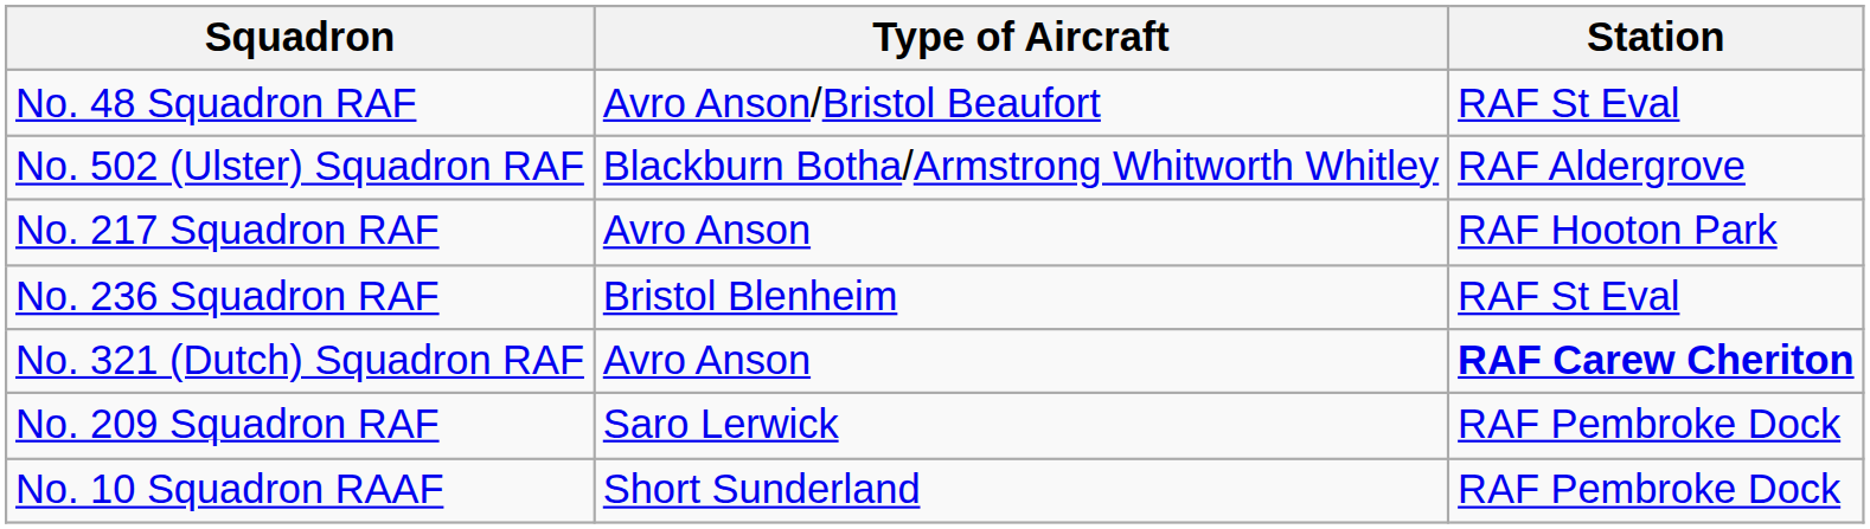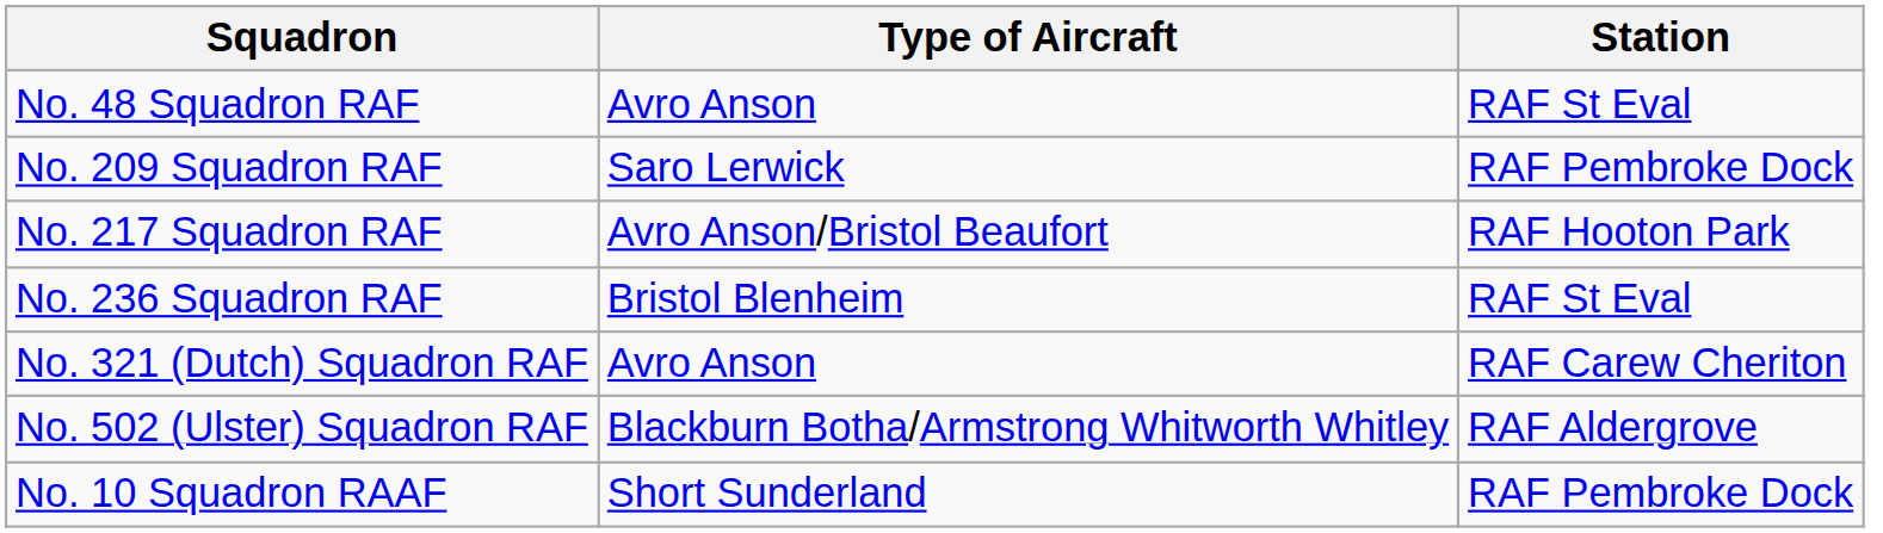 <table class="wikitable">
 <tr>
 <th>Squadron</th>
 <th>Type of Aircraft</th>
 <th>Station</th>
 </tr>
 <tr>
 <td><a href='#'>No. 48 Squadron RAF</a></td>
-<td><a href='#'>Avro Anson</a>/<a href='#'>Bristol Beaufort</a></td>
+<td><a href='#'>Avro Anson</a></td>
 <td><a href='#'>RAF St Eval</a></td>
 </tr>
 <tr>
-<td><a href='#'>No. 502 (Ulster) Squadron RAF</a></td>
-<td><a href='#'>Blackburn Botha</a>/<a href='#'>Armstrong Whitworth Whitley</a></td>
-<td><a href='#'>RAF Aldergrove</a></td>
+<td><a href='#'>No. 209 Squadron RAF</a></td>
+<td><a href='#'>Saro Lerwick</a></td>
+<td><a href='#'>RAF Pembroke Dock</a></td>
 </tr>
 <tr>
 <td><a href='#'>No. 217 Squadron RAF</a></td>
-<td><a href='#'>Avro Anson</a></td>
+<td><a href='#'>Avro Anson</a>/<a href='#'>Bristol Beaufort</a></td>
 <td><a href='#'>RAF Hooton Park</a></td>
 </tr>
 <tr>
 <td><a href='#'>No. 236 Squadron RAF</a></td>
 <td><a href='#'>Bristol Blenheim</a></td>
 <td><a href='#'>RAF St Eval</a></td>
 </tr>
 <tr>
 <td><a href='#'>No. 321 (Dutch) Squadron RAF</a></td>
 <td><a href='#'>Avro Anson</a></td>
-<td><strong><a href='#'>RAF Carew Cheriton</a></strong></td>
+<td><a href='#'>RAF Carew Cheriton</a></td>
 </tr>
 <tr>
-<td><a href='#'>No. 209 Squadron RAF</a></td>
-<td><a href='#'>Saro Lerwick</a></td>
-<td><a href='#'>RAF Pembroke Dock</a></td>
+<td><a href='#'>No. 502 (Ulster) Squadron RAF</a></td>
+<td><a href='#'>Blackburn Botha</a>/<a href='#'>Armstrong Whitworth Whitley</a></td>
+<td><a href='#'>RAF Aldergrove</a></td>
 </tr>
 <tr>
 <td><a href='#'>No. 10 Squadron RAAF</a></td>
 <td><a href='#'>Short Sunderland</a></td>
 <td><a href='#'>RAF Pembroke Dock</a></td>
 </tr>
 </table>
